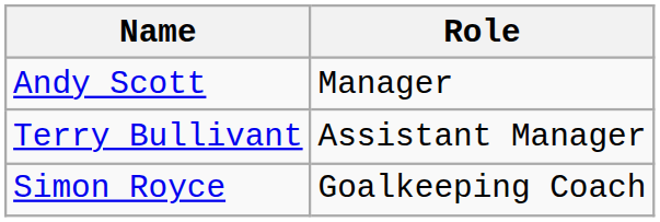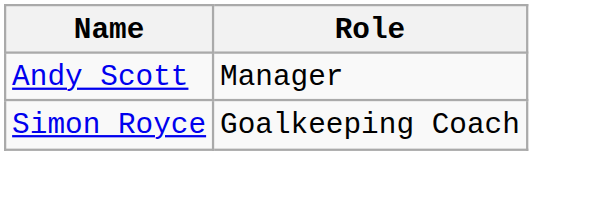 <table class="wikitable">
 <tr>
 <th>Name</th>
 <th>Role</th>
 </tr>
 <tr>
 <td> <a href='#'>Andy Scott</a></td>
 <td>Manager</td>
 </tr>
 <tr>
-<td> <a href='#'>Terry Bullivant</a></td>
-<td>Assistant Manager</td>
-</tr>
-<tr>
 <td> <a href='#'>Simon Royce</a></td>
 <td>Goalkeeping Coach</td>
 </tr>
 </table>
